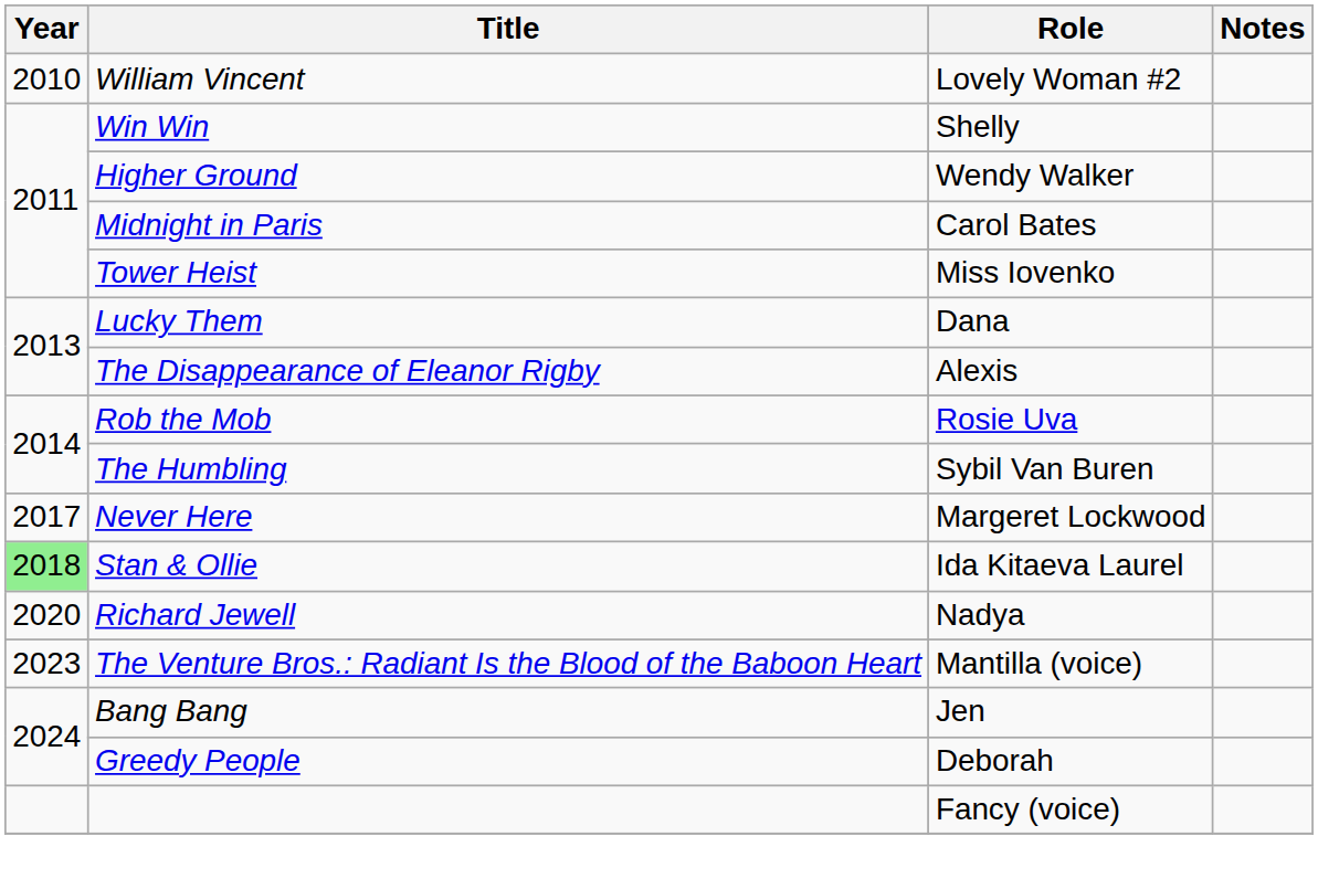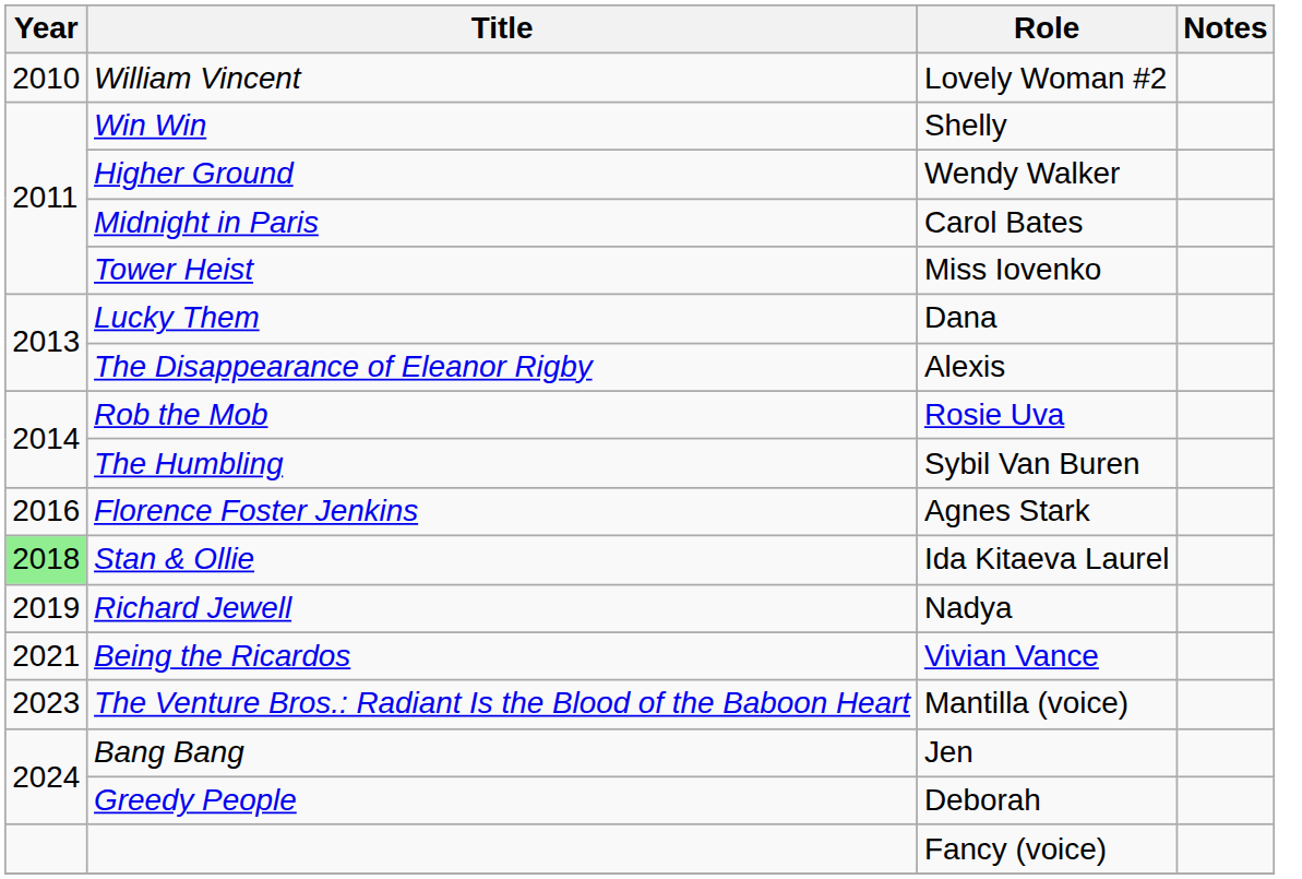 <table class="wikitable sortable">
 <tr>
 <th>Year</th>
 <th>Title</th>
 <th>Role</th>
 <th>Notes</th>
 </tr>
 <tr>
 <td>2010</td>
 <td><em>William Vincent</em></td>
 <td>Lovely Woman #2</td>
 <td></td>
 </tr>
 <tr>
 <td rowspan="4">2011</td>
 <td><em><a href='#'>Win Win</a></em></td>
 <td>Shelly</td>
 <td></td>
 </tr>
 <tr>
 <td><em><a href='#'>Higher Ground</a></em></td>
 <td>Wendy Walker</td>
 <td></td>
 </tr>
 <tr>
 <td><em><a href='#'>Midnight in Paris</a></em></td>
 <td>Carol Bates</td>
 <td></td>
 </tr>
 <tr>
 <td><em><a href='#'>Tower Heist</a></em></td>
 <td>Miss Iovenko</td>
 <td></td>
 </tr>
 <tr>
 <td rowspan="2">2013</td>
 <td><em><a href='#'>Lucky Them</a></em></td>
 <td>Dana</td>
 <td></td>
 </tr>
 <tr>
 <td><em><a href='#'>The Disappearance of Eleanor Rigby</a></em></td>
 <td>Alexis</td>
 <td></td>
 </tr>
 <tr>
 <td rowspan="2">2014</td>
 <td><em><a href='#'>Rob the Mob</a></em></td>
 <td><a href='#'>Rosie Uva</a></td>
 <td></td>
 </tr>
 <tr>
 <td><em><a href='#'>The Humbling</a></em></td>
 <td>Sybil Van Buren</td>
 <td></td>
 </tr>
 <tr>
-<td>2017</td>
-<td><em><a href='#'>Never Here</a></em></td>
-<td>Margeret Lockwood</td>
+<td>2016</td>
+<td><em><a href='#'>Florence Foster Jenkins</a></em></td>
+<td>Agnes Stark</td>
 <td></td>
 </tr>
 <tr>
 <td style="background: lightgreen;">2018</td>
 <td><em><a href='#'>Stan & Ollie</a></em></td>
 <td>Ida Kitaeva Laurel</td>
 <td></td>
 </tr>
 <tr>
-<td>2020</td>
+<td>2019</td>
 <td><em><a href='#'>Richard Jewell</a></em></td>
 <td>Nadya</td>
+<td></td>
+</tr>
+<tr>
+<td>2021</td>
+<td><em><a href='#'>Being the Ricardos</a></em></td>
+<td><a href='#'>Vivian Vance</a></td>
 <td></td>
 </tr>
 <tr>
 <td>2023</td>
 <td><em><a href='#'>The Venture Bros.: Radiant Is the Blood of the Baboon Heart</a></em></td>
 <td>Mantilla (voice)</td>
 <td></td>
 </tr>
 <tr>
 <td rowspan="2">2024</td>
 <td><em>Bang Bang</em></td>
 <td>Jen</td>
 <td></td>
 </tr>
 <tr>
 <td><em><a href='#'>Greedy People</a></em></td>
 <td>Deborah</td>
 <td></td>
 </tr>
 <tr>
 <td></td>
 <td></td>
 <td>Fancy (voice)</td>
 <td></td>
 </tr>
 <tr>
 </tr>
 </table>
